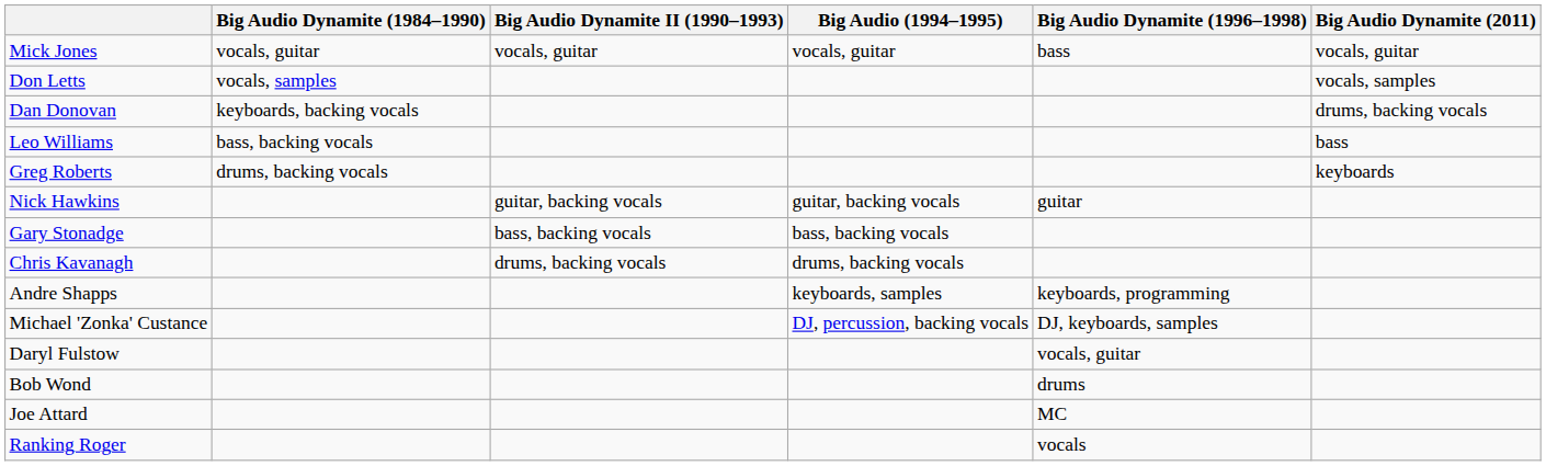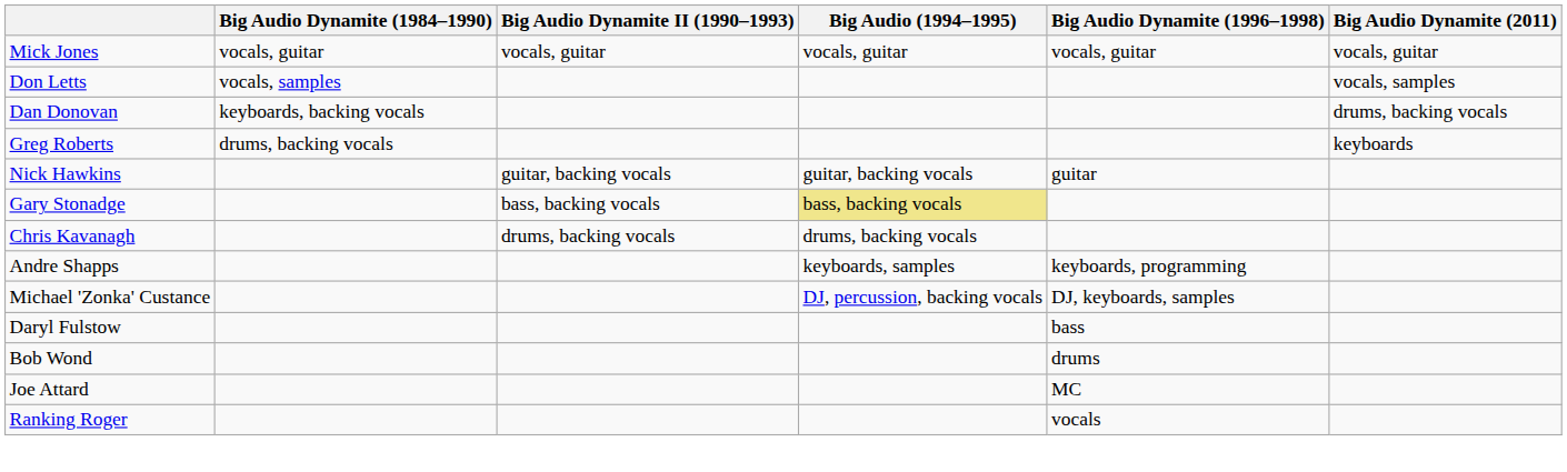 <table class="wikitable">
 <tr>
 <th></th>
 <th>Big Audio Dynamite (1984–1990)</th>
 <th><strong>Big Audio Dynamite II (1990–1993)</strong></th>
 <th><strong>Big Audio (1994–1995)</strong></th>
 <th><strong>Big Audio Dynamite (1996–1998)</strong></th>
 <th><strong>Big Audio Dynamite (2011)</strong></th>
 </tr>
 <tr>
 <td><a href='#'>Mick Jones</a></td>
 <td>vocals, guitar</td>
 <td>vocals, guitar</td>
 <td>vocals, guitar</td>
-<td>bass</td>
+<td>vocals, guitar</td>
 <td>vocals, guitar</td>
 </tr>
 <tr>
 <td><a href='#'>Don Letts</a></td>
 <td>vocals, <a href='#'>samples</a></td>
 <td></td>
 <td></td>
 <td></td>
 <td>vocals, samples</td>
 </tr>
 <tr>
 <td><a href='#'>Dan Donovan</a></td>
 <td>keyboards, backing vocals</td>
 <td></td>
 <td></td>
 <td></td>
 <td>drums, backing vocals</td>
-</tr>
-<tr>
-<td><a href='#'>Leo Williams</a></td>
-<td>bass, backing vocals</td>
-<td></td>
-<td></td>
-<td></td>
-<td>bass</td>
 </tr>
 <tr>
 <td><a href='#'>Greg Roberts</a></td>
 <td>drums, backing vocals</td>
 <td></td>
 <td></td>
 <td></td>
 <td>keyboards</td>
 </tr>
 <tr>
 <td><a href='#'>Nick Hawkins</a></td>
 <td></td>
 <td>guitar, backing vocals</td>
 <td>guitar, backing vocals</td>
 <td>guitar</td>
 <td></td>
 </tr>
 <tr>
 <td><a href='#'>Gary Stonadge</a></td>
 <td></td>
 <td>bass, backing vocals</td>
-<td>bass, backing vocals</td>
+<td style="background: khaki;">bass, backing vocals</td>
 <td></td>
 <td></td>
 </tr>
 <tr>
 <td><a href='#'>Chris Kavanagh</a></td>
 <td></td>
 <td>drums, backing vocals</td>
 <td>drums, backing vocals</td>
 <td></td>
 <td></td>
 </tr>
 <tr>
 <td>Andre Shapps</td>
 <td></td>
 <td></td>
 <td>keyboards, samples</td>
 <td>keyboards, programming</td>
 <td></td>
 </tr>
 <tr>
 <td>Michael 'Zonka' Custance</td>
 <td></td>
 <td></td>
 <td><a href='#'>DJ</a>, <a href='#'>percussion</a>, backing vocals</td>
 <td>DJ, keyboards, samples</td>
 <td></td>
 </tr>
 <tr>
 <td>Daryl Fulstow</td>
 <td></td>
 <td></td>
 <td></td>
-<td>vocals, guitar</td>
+<td>bass</td>
 <td></td>
 </tr>
 <tr>
 <td>Bob Wond</td>
 <td></td>
 <td></td>
 <td></td>
 <td>drums</td>
 <td></td>
 </tr>
 <tr>
 <td>Joe Attard</td>
 <td></td>
 <td></td>
 <td></td>
 <td>MC</td>
 <td></td>
 </tr>
 <tr>
 <td><a href='#'>Ranking Roger</a></td>
 <td></td>
 <td></td>
 <td></td>
 <td>vocals</td>
 <td></td>
 </tr>
 </table>
